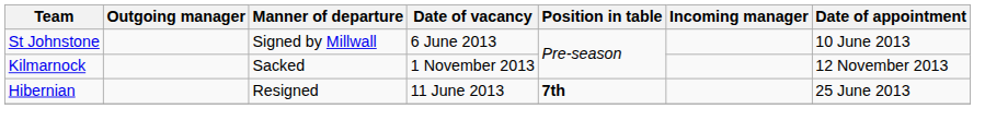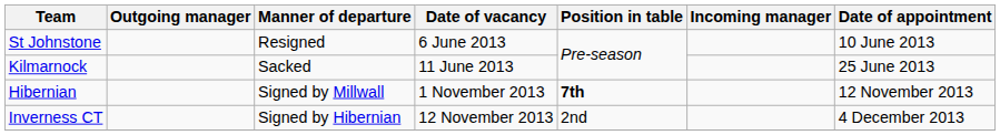 <table class="wikitable">
 <tr>
 <th>Team</th>
 <th>Outgoing manager</th>
 <th>Manner of departure</th>
 <th>Date of vacancy</th>
 <th>Position in table</th>
 <th>Incoming manager</th>
 <th>Date of appointment</th>
 </tr>
 <tr>
 <td><a href='#'>St Johnstone</a></td>
 <td> </td>
-<td>Signed by <a href='#'>Millwall</a></td>
+<td>Resigned</td>
 <td>6 June 2013</td>
 <td rowspan="2"><em>Pre-season</em></td>
 <td> </td>
 <td>10 June 2013</td>
 </tr>
 <tr>
 <td><a href='#'>Kilmarnock</a></td>
 <td> </td>
 <td>Sacked</td>
+<td>11 June 2013</td>
+<td> </td>
+<td>25 June 2013</td>
+</tr>
+<tr>
+<td><a href='#'>Hibernian</a></td>
+<td> </td>
+<td>Signed by <a href='#'>Millwall</a></td>
 <td>1 November 2013</td>
+<td><strong>7th</strong></td>
 <td> </td>
 <td>12 November 2013</td>
 </tr>
 <tr>
-<td><a href='#'>Hibernian</a></td>
+<td><a href='#'>Inverness CT</a></td>
 <td> </td>
-<td>Resigned</td>
-<td>11 June 2013</td>
-<td><strong>7th</strong></td>
+<td>Signed by <a href='#'>Hibernian</a></td>
+<td>12 November 2013</td>
+<td>2nd</td>
 <td> </td>
-<td>25 June 2013</td>
+<td>4 December 2013</td>
 </tr>
 <tr>
 </tr>
 </table>
